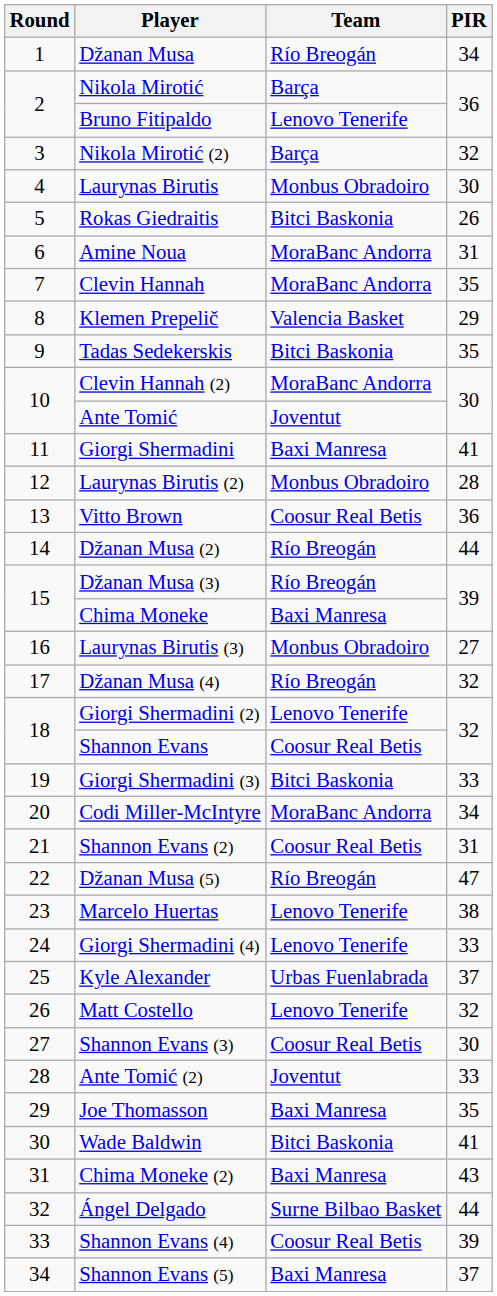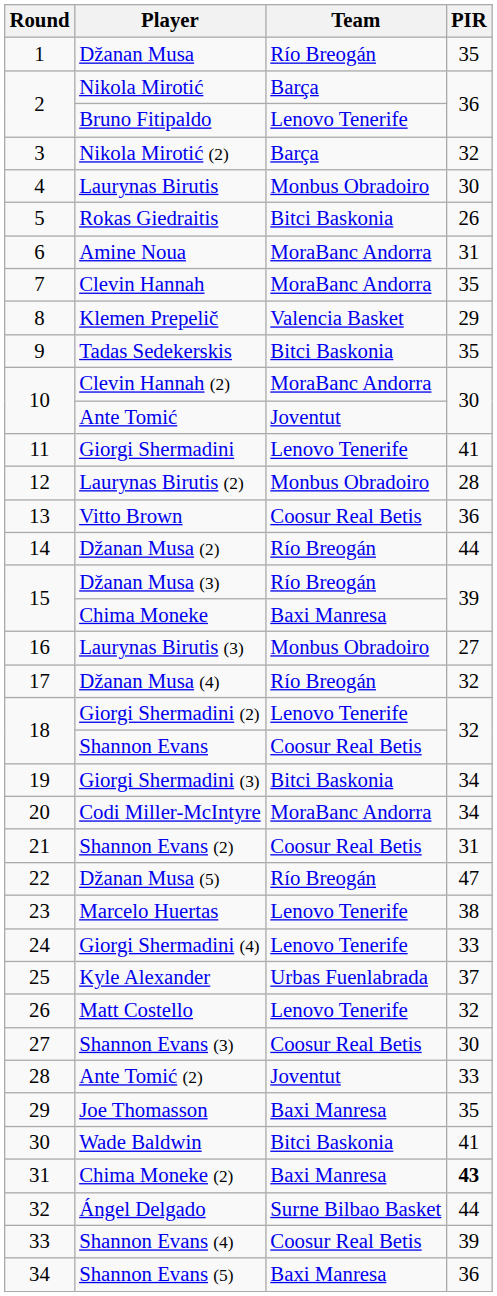 <table class="wikitable sortable" style="text-align: center;">
 <tr>
 <th>Round</th>
 <th>Player</th>
 <th>Team</th>
 <th>PIR</th>
 </tr>
 <tr>
 <td>1</td>
 <td style="text-align:left;"> <a href='#'>Džanan Musa</a></td>
 <td style="text-align:left;"><a href='#'>Río Breogán</a></td>
-<td>34</td>
+<td>35</td>
 </tr>
 <tr>
 <td rowspan=2>2</td>
 <td style="text-align:left;"> <a href='#'>Nikola Mirotić</a></td>
 <td style="text-align:left;"><a href='#'>Barça</a></td>
 <td rowspan=2>36</td>
 </tr>
 <tr>
 <td style="text-align:left;"> <a href='#'>Bruno Fitipaldo</a></td>
 <td style="text-align:left;"><a href='#'>Lenovo Tenerife</a></td>
 </tr>
 <tr>
 <td>3</td>
 <td style="text-align:left;"> <a href='#'>Nikola Mirotić</a> <small>(2)</small></td>
 <td style="text-align:left;"><a href='#'>Barça</a></td>
 <td>32</td>
 </tr>
 <tr>
 <td>4</td>
 <td style="text-align:left;"> <a href='#'>Laurynas Birutis</a></td>
 <td style="text-align:left;"><a href='#'>Monbus Obradoiro</a></td>
 <td>30</td>
 </tr>
 <tr>
 <td>5</td>
 <td style="text-align:left;"> <a href='#'>Rokas Giedraitis</a></td>
 <td style="text-align:left;"><a href='#'>Bitci Baskonia</a></td>
 <td>26</td>
 </tr>
 <tr>
 <td>6</td>
 <td style="text-align:left;"> <a href='#'>Amine Noua</a></td>
 <td style="text-align:left;"><a href='#'>MoraBanc Andorra</a></td>
 <td>31</td>
 </tr>
 <tr>
 <td>7</td>
 <td style="text-align:left;"> <a href='#'>Clevin Hannah</a></td>
 <td style="text-align:left;"><a href='#'>MoraBanc Andorra</a></td>
 <td>35</td>
 </tr>
 <tr>
 <td>8</td>
 <td style="text-align:left;"> <a href='#'>Klemen Prepelič</a></td>
 <td style="text-align:left;"><a href='#'>Valencia Basket</a></td>
 <td>29</td>
 </tr>
 <tr>
 <td>9</td>
 <td style="text-align:left;"> <a href='#'>Tadas Sedekerskis</a></td>
 <td style="text-align:left;"><a href='#'>Bitci Baskonia</a></td>
 <td>35</td>
 </tr>
 <tr>
 <td rowspan=2>10</td>
 <td style="text-align:left;"> <a href='#'>Clevin Hannah</a> <small>(2)</small></td>
 <td style="text-align:left;"><a href='#'>MoraBanc Andorra</a></td>
 <td rowspan=2>30</td>
 </tr>
 <tr>
 <td style="text-align:left;"> <a href='#'>Ante Tomić</a></td>
 <td style="text-align:left;"><a href='#'>Joventut</a></td>
 </tr>
 <tr>
 <td>11</td>
 <td style="text-align:left;"> <a href='#'>Giorgi Shermadini</a></td>
-<td style="text-align:left;"><a href='#'>Baxi Manresa</a></td>
+<td style="text-align:left;"><a href='#'>Lenovo Tenerife</a></td>
 <td>41</td>
 </tr>
 <tr>
 <td>12</td>
 <td style="text-align:left;"> <a href='#'>Laurynas Birutis</a> <small>(2)</small></td>
 <td style="text-align:left;"><a href='#'>Monbus Obradoiro</a></td>
 <td>28</td>
 </tr>
 <tr>
 <td>13</td>
 <td style="text-align:left;"> <a href='#'>Vitto Brown</a></td>
 <td style="text-align:left;"><a href='#'>Coosur Real Betis</a></td>
 <td>36</td>
 </tr>
 <tr>
 <td>14</td>
 <td style="text-align:left;"> <a href='#'>Džanan Musa</a> <small>(2)</small></td>
 <td style="text-align:left;"><a href='#'>Río Breogán</a></td>
 <td>44</td>
 </tr>
 <tr>
 <td rowspan=2>15</td>
 <td style="text-align:left;"> <a href='#'>Džanan Musa</a> <small>(3)</small></td>
 <td style="text-align:left;"><a href='#'>Río Breogán</a></td>
 <td rowspan=2>39</td>
 </tr>
 <tr>
 <td style="text-align:left;"> <a href='#'>Chima Moneke</a></td>
 <td style="text-align:left;"><a href='#'>Baxi Manresa</a></td>
 </tr>
 <tr>
 <td>16</td>
 <td style="text-align:left;"> <a href='#'>Laurynas Birutis</a> <small>(3)</small></td>
 <td style="text-align:left;"><a href='#'>Monbus Obradoiro</a></td>
 <td>27</td>
 </tr>
 <tr>
 <td>17</td>
 <td style="text-align:left;"> <a href='#'>Džanan Musa</a> <small>(4)</small></td>
 <td style="text-align:left;"><a href='#'>Río Breogán</a></td>
 <td>32</td>
 </tr>
 <tr>
 <td rowspan=2>18</td>
 <td style="text-align:left;"> <a href='#'>Giorgi Shermadini</a> <small>(2)</small></td>
 <td style="text-align:left;"><a href='#'>Lenovo Tenerife</a></td>
 <td rowspan=2>32</td>
 </tr>
 <tr>
 <td style="text-align:left;"> <a href='#'>Shannon Evans</a></td>
 <td style="text-align:left;"><a href='#'>Coosur Real Betis</a></td>
 </tr>
 <tr>
 <td>19</td>
 <td style="text-align:left;"> <a href='#'>Giorgi Shermadini</a> <small>(3)</small></td>
 <td style="text-align:left;"><a href='#'>Bitci Baskonia</a></td>
-<td>33</td>
+<td>34</td>
 </tr>
 <tr>
 <td>20</td>
 <td style="text-align:left;"> <a href='#'>Codi Miller-McIntyre</a></td>
 <td style="text-align:left;"><a href='#'>MoraBanc Andorra</a></td>
 <td>34</td>
 </tr>
 <tr>
 <td>21</td>
 <td style="text-align:left;"> <a href='#'>Shannon Evans</a> <small>(2)</small></td>
 <td style="text-align:left;"><a href='#'>Coosur Real Betis</a></td>
 <td>31</td>
 </tr>
 <tr>
 <td>22</td>
 <td style="text-align:left;"> <a href='#'>Džanan Musa</a> <small>(5)</small></td>
 <td style="text-align:left;"><a href='#'>Río Breogán</a></td>
 <td>47</td>
 </tr>
 <tr>
 <td>23</td>
 <td style="text-align:left;"> <a href='#'>Marcelo Huertas</a></td>
 <td style="text-align:left;"><a href='#'>Lenovo Tenerife</a></td>
 <td>38</td>
 </tr>
 <tr>
 <td>24</td>
 <td style="text-align:left;"> <a href='#'>Giorgi Shermadini</a> <small>(4)</small></td>
 <td style="text-align:left;"><a href='#'>Lenovo Tenerife</a></td>
 <td>33</td>
 </tr>
 <tr>
 <td>25</td>
 <td style="text-align:left;"> <a href='#'>Kyle Alexander</a></td>
 <td style="text-align:left;"><a href='#'>Urbas Fuenlabrada</a></td>
 <td>37</td>
 </tr>
 <tr>
 <td>26</td>
 <td style="text-align:left;"> <a href='#'>Matt Costello</a></td>
 <td style="text-align:left;"><a href='#'>Lenovo Tenerife</a></td>
 <td>32</td>
 </tr>
 <tr>
 <td>27</td>
 <td style="text-align:left;"> <a href='#'>Shannon Evans</a> <small>(3)</small></td>
 <td style="text-align:left;"><a href='#'>Coosur Real Betis</a></td>
 <td>30</td>
 </tr>
 <tr>
 <td>28</td>
 <td style="text-align:left;"> <a href='#'>Ante Tomić</a> <small>(2)</small></td>
 <td style="text-align:left;"><a href='#'>Joventut</a></td>
 <td>33</td>
 </tr>
 <tr>
 <td>29</td>
 <td style="text-align:left;"> <a href='#'>Joe Thomasson</a></td>
 <td style="text-align:left;"><a href='#'>Baxi Manresa</a></td>
 <td>35</td>
 </tr>
 <tr>
 <td>30</td>
 <td style="text-align:left;"> <a href='#'>Wade Baldwin</a></td>
 <td style="text-align:left;"><a href='#'>Bitci Baskonia</a></td>
 <td>41</td>
 </tr>
 <tr>
 <td>31</td>
 <td style="text-align:left;"> <a href='#'>Chima Moneke</a> <small>(2)</small></td>
 <td style="text-align:left;"><a href='#'>Baxi Manresa</a></td>
-<td>43</td>
+<td><strong>43</strong></td>
 </tr>
 <tr>
 <td>32</td>
 <td style="text-align:left;"> <a href='#'>Ángel Delgado</a></td>
 <td style="text-align:left;"><a href='#'>Surne Bilbao Basket</a></td>
 <td>44</td>
 </tr>
 <tr>
 <td>33</td>
 <td style="text-align:left;"> <a href='#'>Shannon Evans</a> <small>(4)</small></td>
 <td style="text-align:left;"><a href='#'>Coosur Real Betis</a></td>
 <td>39</td>
 </tr>
 <tr>
 <td>34</td>
 <td style="text-align:left;"> <a href='#'>Shannon Evans</a> <small>(5)</small></td>
 <td style="text-align:left;"><a href='#'>Baxi Manresa</a></td>
-<td>37</td>
+<td>36</td>
 </tr>
 </table>
